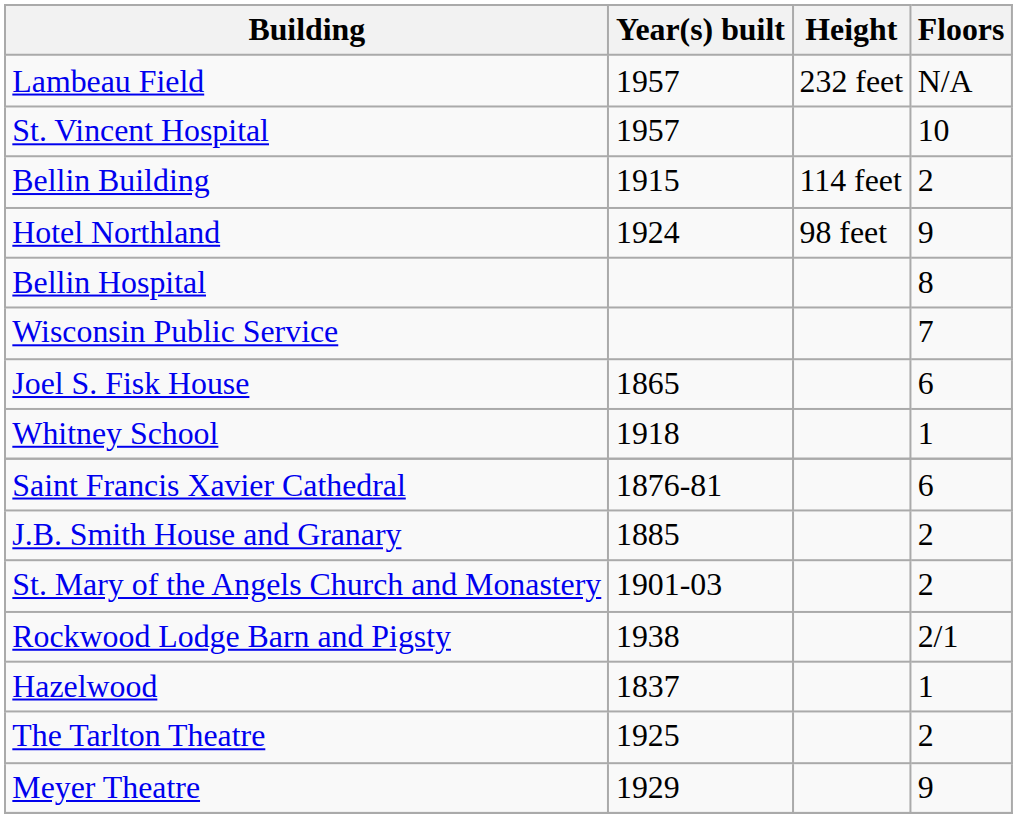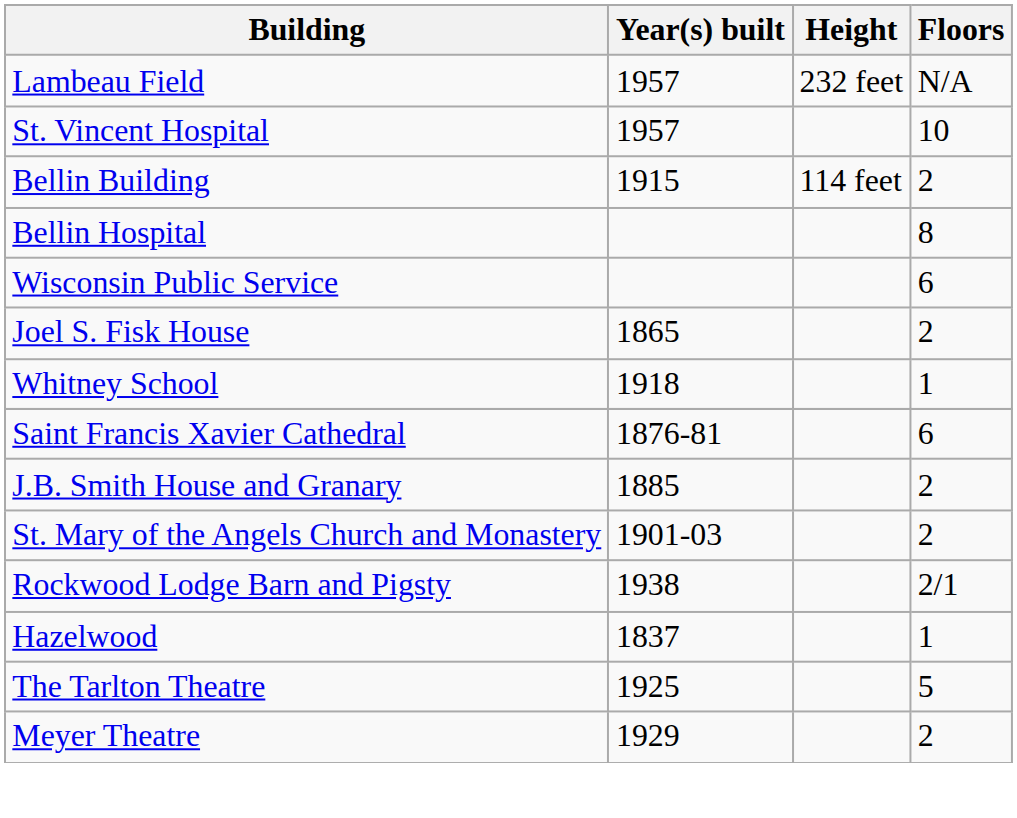 <table class="wikitable">
 <tr>
 <th>Building</th>
 <th>Year(s) built</th>
 <th>Height</th>
 <th>Floors</th>
 </tr>
 <tr>
 <td><a href='#'>Lambeau Field</a></td>
 <td>1957</td>
 <td>232 feet</td>
 <td>N/A</td>
 </tr>
 <tr>
 <td><a href='#'>St. Vincent Hospital</a></td>
 <td>1957</td>
 <td></td>
 <td>10</td>
 </tr>
 <tr>
 <td><a href='#'>Bellin Building</a></td>
 <td>1915</td>
 <td>114 feet</td>
 <td>2</td>
 </tr>
 <tr>
-<td><a href='#'>Hotel Northland</a></td>
-<td>1924</td>
-<td>98 feet</td>
-<td>9</td>
-</tr>
-<tr>
 <td><a href='#'>Bellin Hospital</a></td>
 <td></td>
 <td></td>
 <td>8</td>
 </tr>
 <tr>
 <td><a href='#'>Wisconsin Public Service</a></td>
 <td></td>
 <td></td>
-<td>7</td>
+<td>6</td>
 </tr>
 <tr>
 <td><a href='#'>Joel S. Fisk House</a></td>
 <td>1865</td>
 <td></td>
-<td>6</td>
+<td>2</td>
 </tr>
 <tr>
 <td><a href='#'>Whitney School</a></td>
 <td>1918</td>
 <td></td>
 <td>1</td>
 </tr>
 <tr>
 </tr>
 <tr>
 <td><a href='#'>Saint Francis Xavier Cathedral</a></td>
 <td>1876-81</td>
 <td></td>
 <td>6</td>
 </tr>
 <tr>
 <td><a href='#'>J.B. Smith House and Granary</a></td>
 <td>1885</td>
 <td></td>
 <td>2</td>
 </tr>
 <tr>
 <td><a href='#'>St. Mary of the Angels Church and Monastery</a></td>
 <td>1901-03</td>
 <td></td>
 <td>2</td>
 </tr>
 <tr>
 <td><a href='#'>Rockwood Lodge Barn and Pigsty</a></td>
 <td>1938</td>
 <td></td>
 <td>2/1</td>
 </tr>
 <tr>
 <td><a href='#'>Hazelwood</a></td>
 <td>1837</td>
 <td></td>
 <td>1</td>
 </tr>
 <tr>
 <td><a href='#'>The Tarlton Theatre</a></td>
 <td>1925</td>
 <td></td>
-<td>2</td>
+<td>5</td>
 </tr>
 <tr>
 <td><a href='#'>Meyer Theatre</a></td>
 <td>1929</td>
 <td></td>
-<td>9</td>
+<td>2</td>
 </tr>
 <tr>
 </tr>
 </table>
